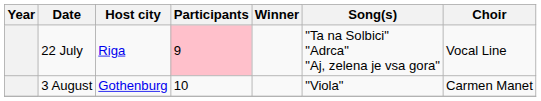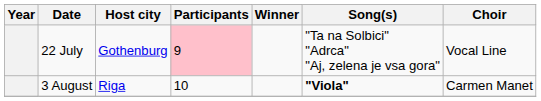 <table class=wikitable style="font-size: 100%">
 <tr>
 <th>Year</th>
 <th>Date</th>
 <th>Host city</th>
 <th>Participants</th>
 <th>Winner</th>
 <th>Song(s)</th>
 <th>Choir</th>
 </tr>
 <tr>
 <th></th>
 <td>22 July</td>
-<td> <a href='#'>Riga</a></td>
+<td> <a href='#'>Gothenburg</a></td>
 <td style="background: pink;">9</td>
 <td></td>
 <td>"Ta na Solbici"<br>"Adrca"<br>"Aj, zelena je vsa gora"</td>
 <td>Vocal Line</td>
 </tr>
 <tr>
 <th></th>
 <td>3 August</td>
-<td> <a href='#'>Gothenburg</a></td>
+<td> <a href='#'>Riga</a></td>
 <td>10</td>
 <td></td>
-<td>"Viola"</td>
+<td><strong>"Viola"</strong></td>
 <td>Carmen Manet</td>
 </tr>
 <tr>
 </tr>
 </table>
